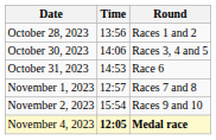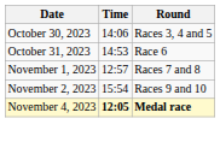 <table class="wikitable">
 <tr>
 <th>Date</th>
 <th>Time</th>
 <th>Round</th>
-</tr>
-<tr>
-<td>October 28, 2023</td>
-<td>13:56</td>
-<td>Races 1 and 2</td>
 </tr>
 <tr>
 <td>October 30, 2023</td>
 <td>14:06</td>
 <td>Races 3, 4 and 5</td>
 </tr>
 <tr>
 <td>October 31, 2023</td>
 <td>14:53</td>
 <td>Race 6</td>
 </tr>
 <tr>
 <td>November 1, 2023</td>
 <td>12:57</td>
 <td>Races 7 and 8</td>
 </tr>
 <tr>
 <td>November 2, 2023</td>
 <td>15:54</td>
 <td>Races 9 and 10</td>
 </tr>
 <tr style=background:lemonchiffon>
 <td>November 4, 2023</td>
 <td><strong>12:05</strong></td>
 <td><strong>Medal race</strong></td>
 </tr>
 </table>
